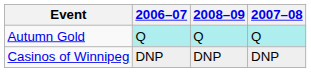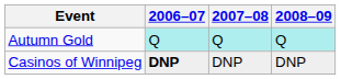 <table class="wikitable" border="1">
 <tr>
 <th>Event</th>
 <th><a href='#'>2006–07</a></th>
+<th><a href='#'>2007–08</a></th>
 <th><a href='#'>2008–09</a></th>
-<th><a href='#'>2007–08</a></th>
 </tr>
 <tr>
 <td><a href='#'>Autumn Gold</a></td>
 <td style="background:#afeeee;">Q</td>
 <td style="background:#afeeee;">Q</td>
 <td style="background:#afeeee;">Q</td>
 </tr>
 <tr>
 <td><a href='#'>Casinos of Winnipeg</a></td>
-<td style="background:#EFEFEF;">DNP</td>
+<td style="background:#EFEFEF;"><strong>DNP</strong></td>
 <td style="background:#EFEFEF;">DNP</td>
 <td style="background:#EFEFEF;">DNP</td>
 </tr>
 </table>
